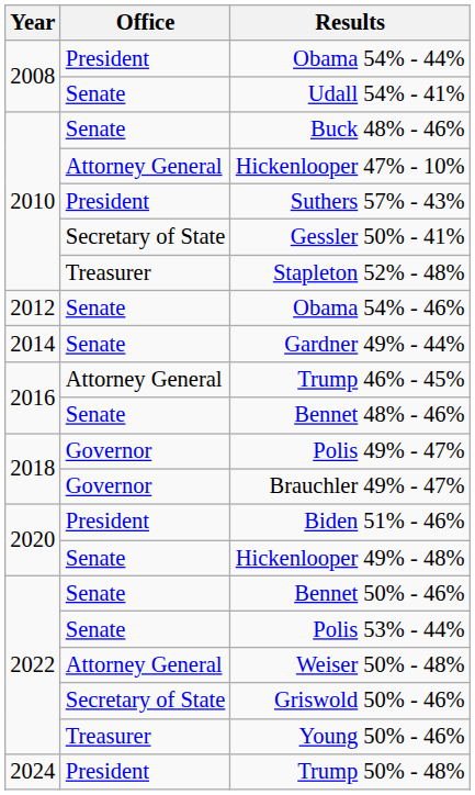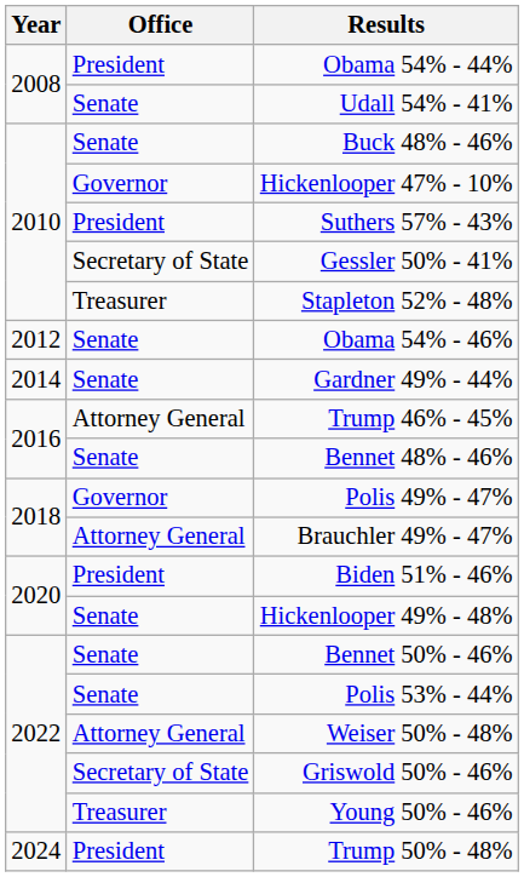 <table class=wikitable>
 <tr>
 <th>Year</th>
 <th>Office</th>
 <th>Results</th>
 </tr>
 <tr>
 <td rowspan=2>2008</td>
 <td><a href='#'>President</a></td>
 <td align="right" ><a href='#'>Obama</a> 54% - 44%</td>
 </tr>
 <tr>
 <td><a href='#'>Senate</a></td>
 <td align="right" ><a href='#'>Udall</a> 54% - 41%</td>
 </tr>
 <tr>
 <td rowspan=5>2010</td>
 <td><a href='#'>Senate</a></td>
 <td align="right" ><a href='#'>Buck</a> 48% - 46%</td>
 </tr>
 <tr>
-<td><a href='#'>Attorney General</a></td>
+<td><a href='#'>Governor</a></td>
 <td align="right" ><a href='#'>Hickenlooper</a> 47% - 10%</td>
 </tr>
 <tr>
 <td><a href='#'>President</a></td>
 <td align="right" ><a href='#'>Suthers</a> 57% - 43%</td>
 </tr>
 <tr>
 <td>Secretary of State</td>
 <td align="right" ><a href='#'>Gessler</a> 50% - 41%</td>
 </tr>
 <tr>
 <td>Treasurer</td>
 <td align="right" ><a href='#'>Stapleton</a> 52% - 48%</td>
 </tr>
 <tr>
 <td>2012</td>
 <td><a href='#'>Senate</a></td>
 <td align="right" ><a href='#'>Obama</a> 54% - 46%</td>
 </tr>
 <tr>
 <td>2014</td>
 <td><a href='#'>Senate</a></td>
 <td align="right" ><a href='#'>Gardner</a> 49% - 44%</td>
 </tr>
 <tr>
 <td rowspan=2>2016</td>
 <td>Attorney General</td>
 <td align="right" ><a href='#'>Trump</a> 46% - 45%</td>
 </tr>
 <tr>
 <td><a href='#'>Senate</a></td>
 <td align="right" ><a href='#'>Bennet</a> 48% - 46%</td>
 </tr>
 <tr>
 <td rowspan=2>2018</td>
 <td><a href='#'>Governor</a></td>
 <td align="right" ><a href='#'>Polis</a> 49% - 47%</td>
 </tr>
 <tr>
-<td><a href='#'>Governor</a></td>
+<td><a href='#'>Attorney General</a></td>
 <td align="right" >Brauchler 49% - 47%</td>
 </tr>
 <tr>
 <td rowspan=2>2020</td>
 <td><a href='#'>President</a></td>
 <td align="right" ><a href='#'>Biden</a> 51% - 46%</td>
 </tr>
 <tr>
 <td><a href='#'>Senate</a></td>
 <td align="right" ><a href='#'>Hickenlooper</a> 49% - 48%</td>
 </tr>
 <tr>
 <td rowspan=5>2022</td>
 <td><a href='#'>Senate</a></td>
 <td align="right" ><a href='#'>Bennet</a> 50% - 46%</td>
 </tr>
 <tr>
 <td><a href='#'>Senate</a></td>
 <td align="right" ><a href='#'>Polis</a> 53% - 44%</td>
 </tr>
 <tr>
 <td><a href='#'>Attorney General</a></td>
 <td align="right" ><a href='#'>Weiser</a> 50% - 48%</td>
 </tr>
 <tr>
 <td><a href='#'>Secretary of State</a></td>
 <td align="right" ><a href='#'>Griswold</a> 50% - 46%</td>
 </tr>
 <tr>
 <td><a href='#'>Treasurer</a></td>
 <td align="right" ><a href='#'>Young</a> 50% - 46%</td>
 </tr>
 <tr>
 <td>2024</td>
 <td><a href='#'>President</a></td>
 <td align="right" ><a href='#'>Trump</a> 50% - 48%</td>
 </tr>
 </table>
